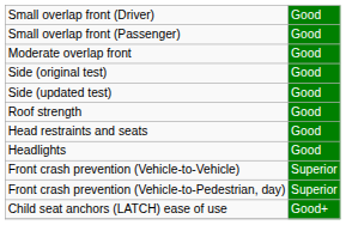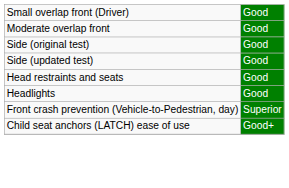 <table class="wikitable">
 <tr>
 <td>Small overlap front (Driver)</td>
-<td style="color:white;background: green">Good</td>
-</tr>
-<tr>
-<td>Small overlap front (Passenger)</td>
 <td style="color:white;background: green">Good</td>
 </tr>
 <tr>
 <td>Moderate overlap front</td>
 <td style="color:white;background: green">Good</td>
 </tr>
 <tr>
 <td>Side (original test)</td>
 <td style="color:white;background: green">Good</td>
 </tr>
 <tr>
 <td>Side (updated test)</td>
 <td style="color:white;background: green">Good</td>
 </tr>
 <tr>
-<td>Roof strength</td>
-<td style="color:white;background: green">Good</td>
-</tr>
-<tr>
 <td>Head restraints and seats</td>
 <td style="color:white;background: green">Good</td>
 </tr>
 <tr>
 <td>Headlights</td>
 <td style="color:white;background: green">Good</td>
-</tr>
-<tr>
-<td>Front crash prevention (Vehicle-to-Vehicle)</td>
-<td style="color:white;background: green">Superior</td>
 </tr>
 <tr>
 <td>Front crash prevention (Vehicle-to-Pedestrian, day)</td>
 <td style="color:white;background: green">Superior</td>
 </tr>
 <tr>
 <td>Child seat anchors (LATCH) ease of use</td>
 <td style="color:white;background: green">Good+</td>
 </tr>
 <tr>
 </tr>
 </table>
